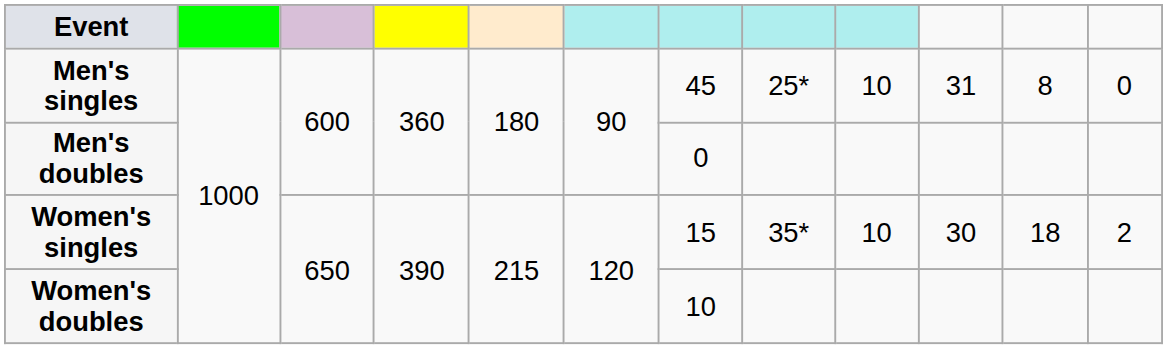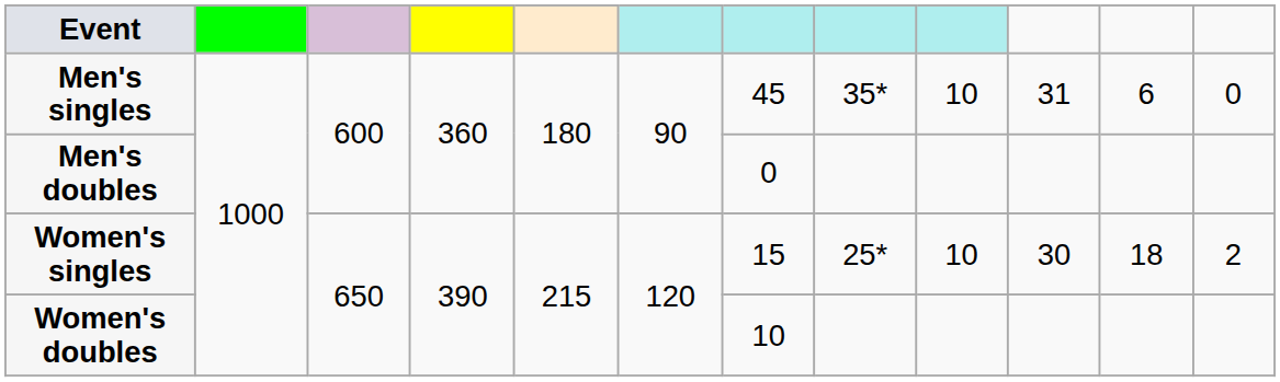 <table class="wikitable nowrap" style=font-size:90%;text-align:center>
 <tr>
 <td style="width:130px; background:#dfe2e9;"><strong>Event</strong></td>
 <td style="width:80px; background:lime;"></td>
 <td style="width:85px; background:thistle;"></td>
 <td style="width:85px; background:#ff0;"></td>
 <td style="width:85px; background:#ffebcd;"></td>
 <td style="width:85px; background:#afeeee;"></td>
 <td style="width:85px; background:#afeeee;"></td>
 <td style="width:85px; background:#afeeee;"></td>
 <td style="width:85px; background:#afeeee;"></td>
 <td width=85></td>
 <td width=85></td>
 <td width=85></td>
 </tr>
 <tr>
 <th style="background:#f6f6f6;">Men's singles</th>
 <td rowspan=4>1000</td>
 <td rowspan=2>600</td>
 <td rowspan=2>360</td>
 <td rowspan=2>180</td>
 <td rowspan=2>90</td>
 <td>45</td>
-<td>25*</td>
+<td>35*</td>
 <td>10</td>
 <td>31</td>
-<td>8</td>
+<td>6</td>
 <td>0</td>
 </tr>
 <tr>
 <th style="background:#f6f6f6;">Men's doubles</th>
 <td>0</td>
 <td></td>
 <td></td>
 <td></td>
 <td></td>
 <td></td>
 </tr>
 <tr>
 <th style="background:#f6f6f6;">Women's singles</th>
 <td rowspan=2>650</td>
 <td rowspan=2>390</td>
 <td rowspan=2>215</td>
 <td rowspan=2>120</td>
 <td>15</td>
-<td>35*</td>
+<td>25*</td>
 <td>10</td>
 <td>30</td>
 <td>18</td>
 <td>2</td>
 </tr>
 <tr>
 <th style="background:#f6f6f6;">Women's doubles</th>
 <td>10</td>
 <td></td>
 <td></td>
 <td></td>
 <td></td>
 <td></td>
 </tr>
 </table>
